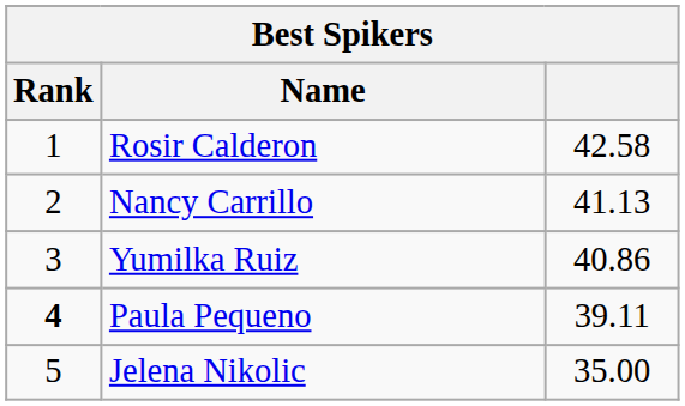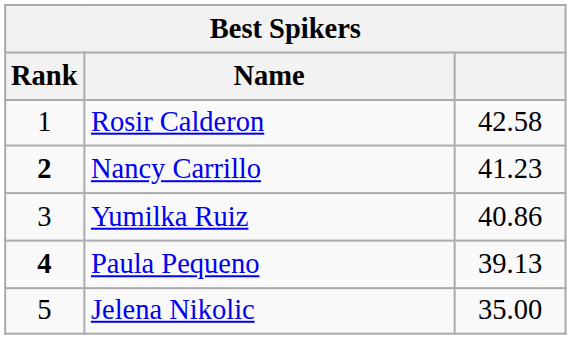 <table class="wikitable" style="margin:0.5em auto;width=480;font-size:90%">
 <tr>
 <th colspan="3">Best Spikers</th>
 </tr>
 <tr>
 <th width=30>Rank</th>
 <th width=180>Name</th>
 <th width=50></th>
 </tr>
 <tr>
 <td align=center>1</td>
 <td> <a href='#'>Rosir Calderon</a></td>
 <td align=center>42.58</td>
 </tr>
 <tr>
-<td align=center>2</td>
+<td align=center><strong>2</strong></td>
 <td> <a href='#'>Nancy Carrillo</a></td>
-<td align=center>41.13</td>
+<td align=center>41.23</td>
 </tr>
 <tr>
 <td align=center>3</td>
 <td> <a href='#'>Yumilka Ruiz</a></td>
 <td align=center>40.86</td>
 </tr>
 <tr>
 <td align=center><strong>4</strong></td>
 <td> <a href='#'>Paula Pequeno</a></td>
-<td align=center>39.11</td>
+<td align=center>39.13</td>
 </tr>
 <tr>
 <td align=center>5</td>
 <td> <a href='#'>Jelena Nikolic</a></td>
 <td align=center>35.00</td>
 </tr>
 </table>
